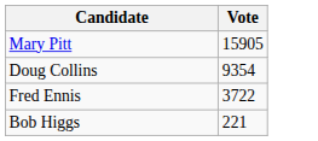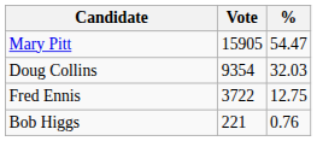 <table class="wikitable">
 <tr>
 <th bgcolor="#DDDDFF" width="200px">Candidate</th>
 <th bgcolor="#DDDDFF">Vote</th>
+<th bgcolor="#DDDDFF">%</th>
 </tr>
 <tr>
 <td><a href='#'>Mary Pitt</a></td>
 <td>15905</td>
+<td>54.47</td>
 </tr>
 <tr>
 <td>Doug Collins</td>
 <td>9354</td>
+<td>32.03</td>
 </tr>
 <tr>
 <td>Fred Ennis</td>
 <td>3722</td>
+<td>12.75</td>
 </tr>
 <tr>
 <td>Bob Higgs</td>
 <td>221</td>
+<td>0.76</td>
 </tr>
 </table>
